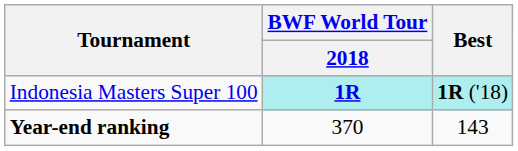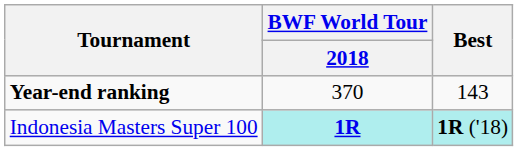 <table class="wikitable" style="font-size: 90%; text-align:center">
 <tr>
 <th rowspan="2">Tournament</th>
 <th colspan="1"><a href='#'>BWF World Tour</a></th>
 <th rowspan="2">Best</th>
 </tr>
 <tr>
 <th><a href='#'>2018</a></th>
 </tr>
 <tr>
+<td align=left><strong>Year-end ranking</strong></td>
+<td>370</td>
+<td>143</td>
+</tr>
+<tr>
 <td align=left><a href='#'>Indonesia Masters Super 100</a></td>
 <td bgcolor=AFEEEE><strong><a href='#'>1R</a></strong></td>
 <td bgcolor=AFEEEE><strong>1R</strong> ('18)</td>
 </tr>
-<tr>
-<td align=left><strong>Year-end ranking</strong></td>
-<td>370</td>
-<td>143</td>
-</tr>
 </table>
